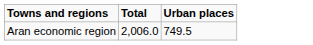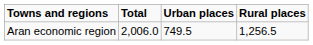 <table class="wikitable">
 <tr>
 <td><strong>Towns and regions</strong></td>
 <td><strong>Total</strong></td>
 <td><strong>Urban places</strong></td>
+<td><strong>Rural places</strong></td>
 </tr>
 <tr>
 <td>Aran  economic region</td>
 <td>2,006.0</td>
 <td>749.5</td>
+<td>1,256.5</td>
 </tr>
 </table>
